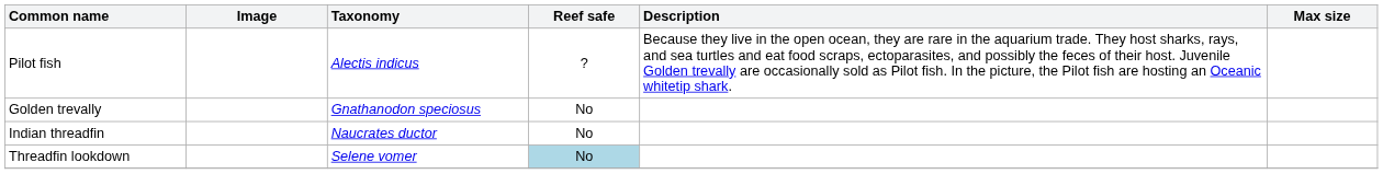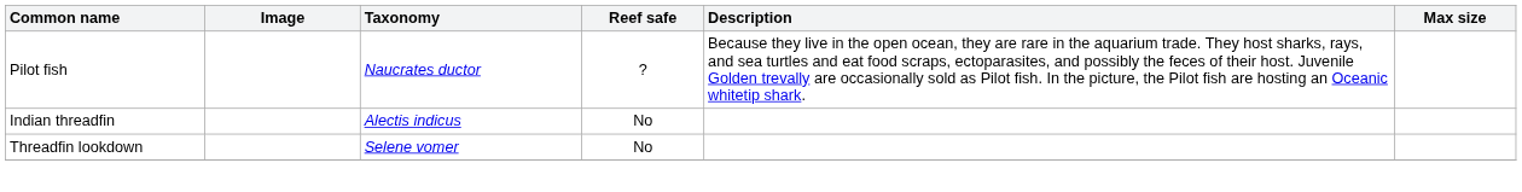 <table class="sortable collapsible" cellpadding="4" width="100%" border="1" style="border:1px solid #aaa; border-collapse:collapse">
 <tr>
 <th align="left" style="background:#F2F3F4" width="170px">Common name</th>
 <th style="background:#F2F3F4" width="130px" class="unsortable">Image</th>
 <th align="left" style="background:#F2F3F4" width="190px">Taxonomy</th>
 <th style="background:#F2F3F4" width="100px">Reef safe</th>
 <th align="left" style="background:#F2F3F4" width="610px" class="unsortable">Description</th>
 <th style="background:#F2F3F4" width="100px">Max size</th>
 </tr>
 <tr>
 <td>Pilot fish</td>
 <td></td>
-<td><em><a href='#'>Alectis indicus</a></em></td>
+<td><em><a href='#'>Naucrates ductor</a></em></td>
 <td align="center">?</td>
 <td>Because they live in the open ocean, they are rare in the aquarium trade. They host sharks, rays, and sea turtles and eat food scraps, ectoparasites, and possibly the feces of their host. Juvenile <a href='#'>Golden trevally</a> are occasionally sold as Pilot fish. In the picture, the Pilot fish are hosting an <a href='#'>Oceanic whitetip shark</a>.</td>
 <td align="center"><br></td>
 </tr>
 <tr>
-<td>Golden trevally</td>
-<td></td>
-<td><em><a href='#'>Gnathanodon speciosus</a></em></td>
-<td align="center">No</td>
-<td></td>
-<td></td>
-</tr>
-<tr>
 <td>Indian threadfin</td>
 <td></td>
-<td><em><a href='#'>Naucrates ductor</a></em></td>
+<td><em><a href='#'>Alectis indicus</a></em></td>
 <td align="center">No</td>
 <td></td>
 <td align="center"></td>
 </tr>
 <tr>
 <td>Threadfin lookdown</td>
 <td></td>
 <td><em><a href='#'>Selene vomer</a></em></td>
-<td align="center" style="background: lightblue;">No</td>
+<td align="center">No</td>
 <td></td>
 <td align="center"></td>
 </tr>
 <tr>
 </tr>
 </table>
